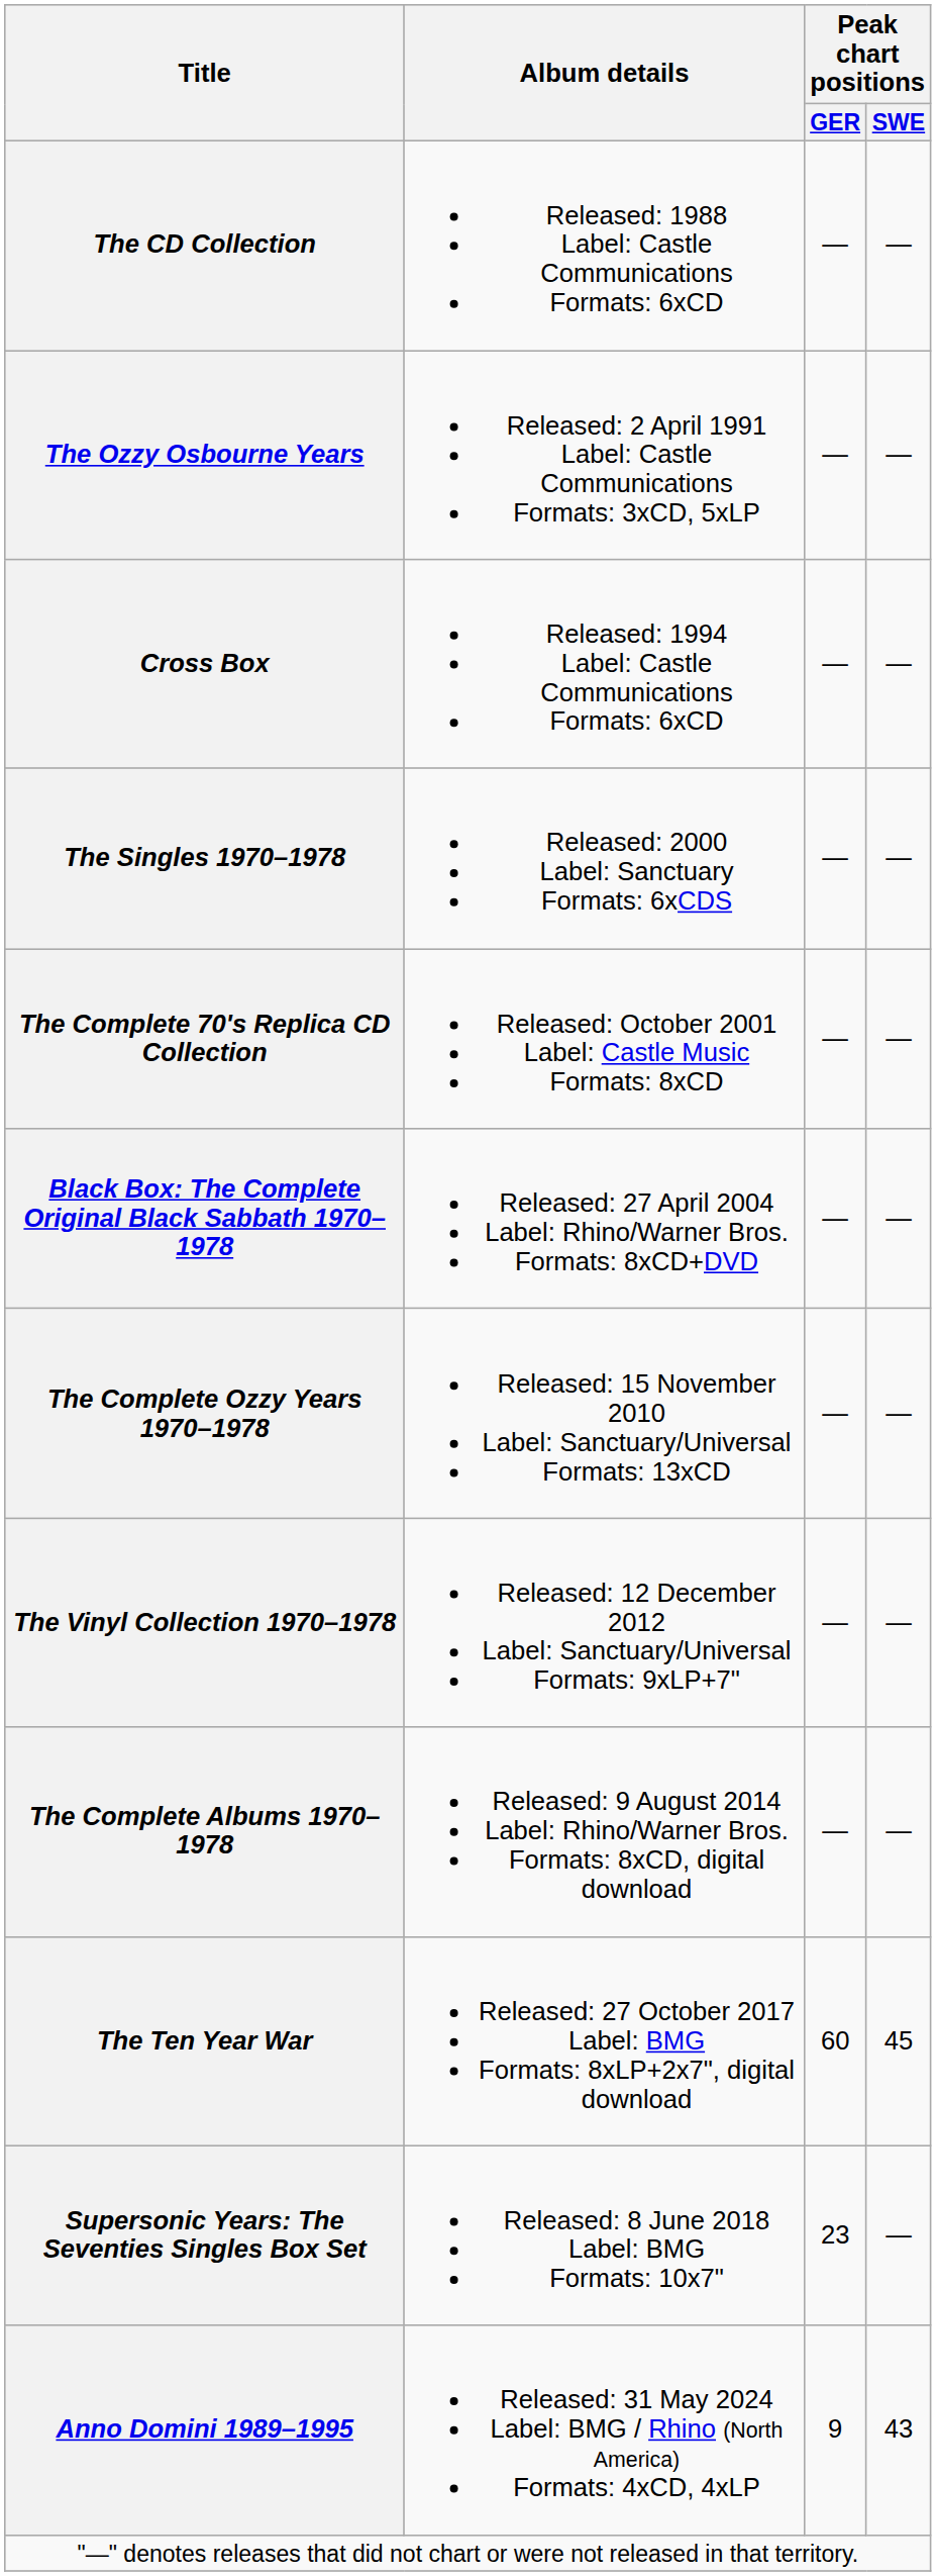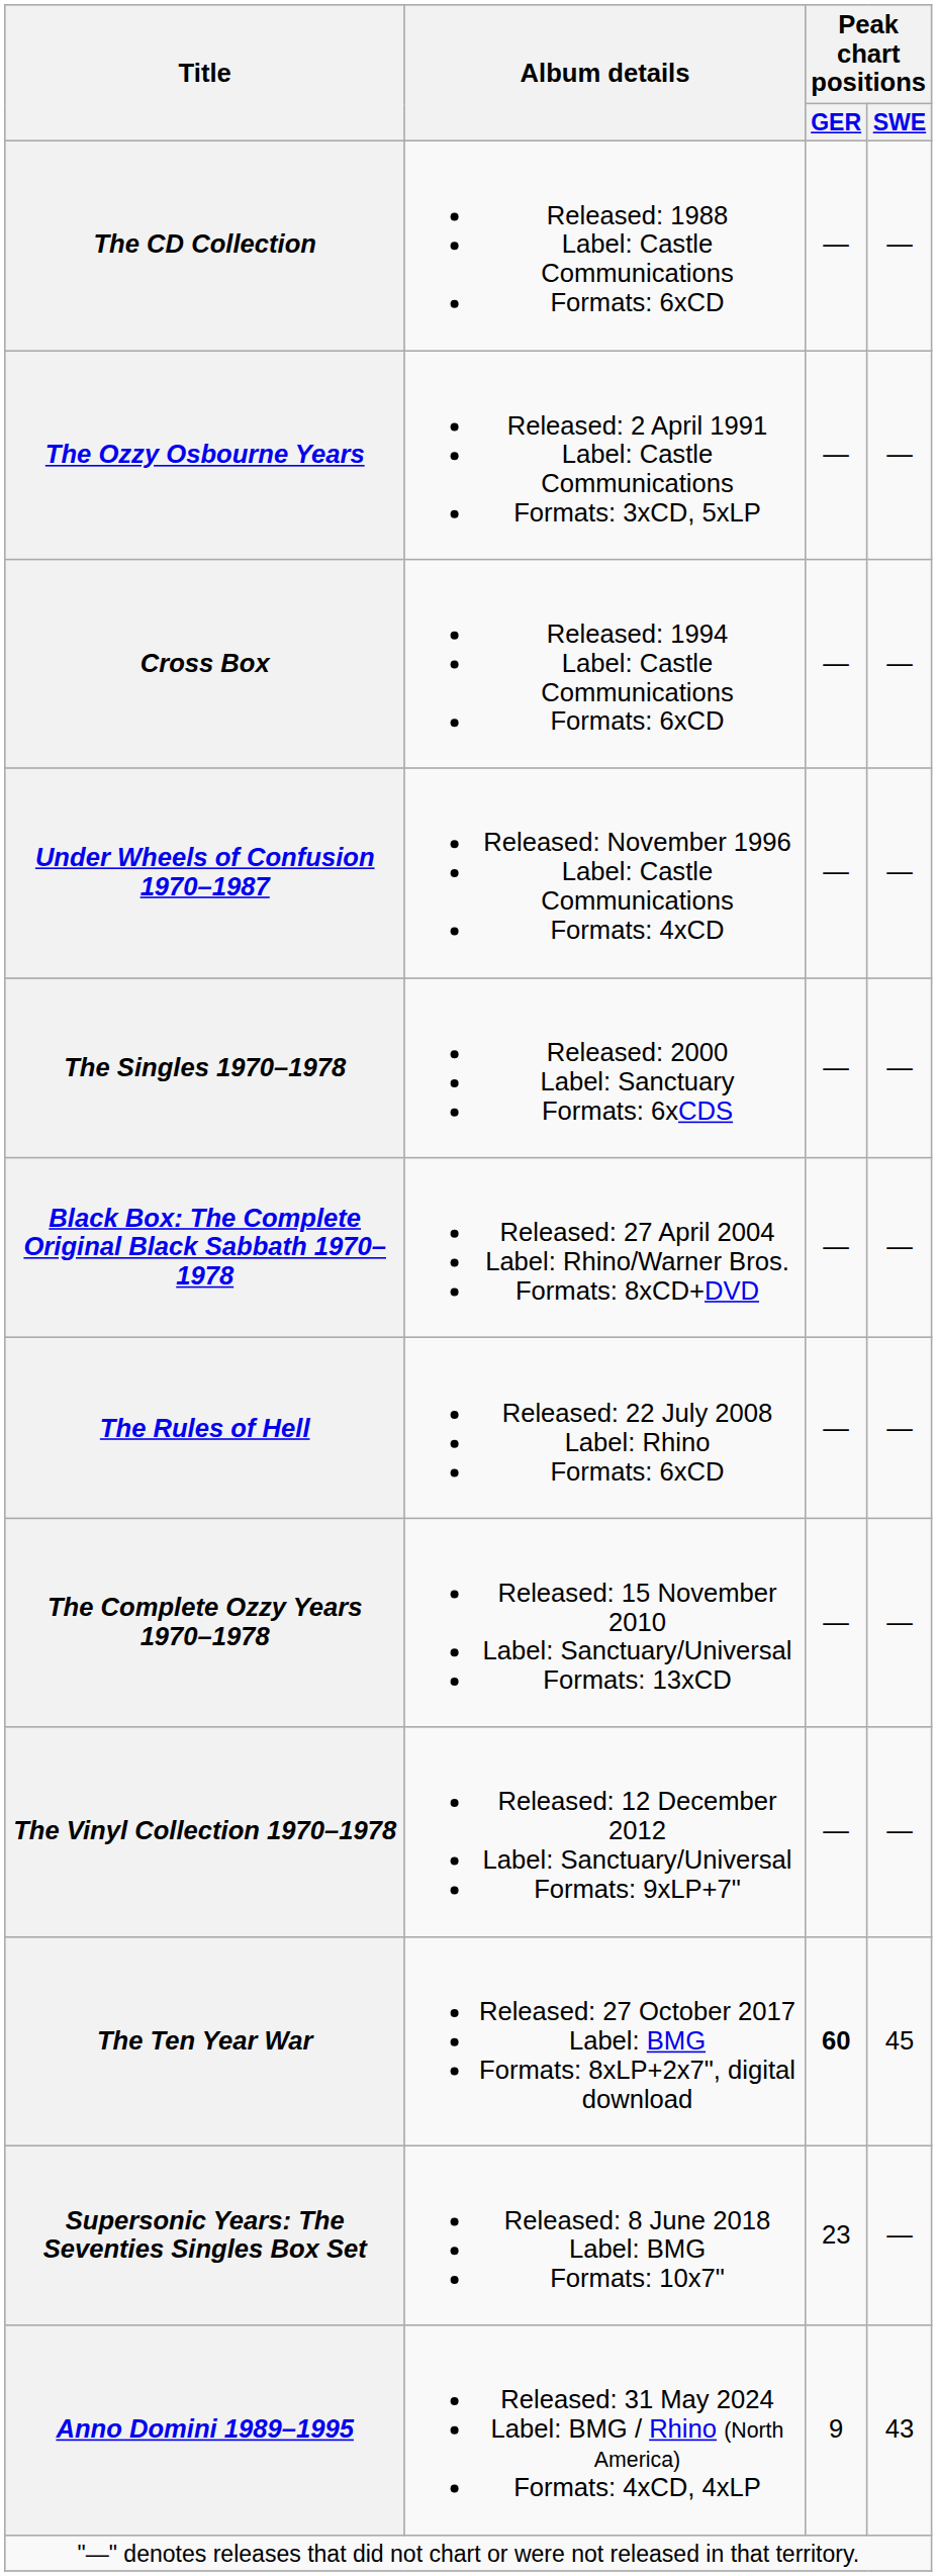 <table class="wikitable plainrowheaders" style="text-align:center;">
 <tr>
 <th rowspan="2" scope="col" style="width:15em;">Title</th>
 <th rowspan="2" scope="col" style="width:15em;">Album details</th>
 <th colspan="2">Peak chart positions</th>
 </tr>
 <tr>
 <th scope="col" style="width:2em;font-size:90%;"><a href='#'>GER</a><br></th>
 <th scope="col" style="width:2em;font-size:90%;"><a href='#'>SWE</a><br></th>
 </tr>
 <tr>
 <th scope="row"><em>The CD Collection</em></th>
 <td><br><ul><li>Released: 1988</li><li>Label: Castle Communications</li><li>Formats: 6xCD</li></ul></td>
 <td>—</td>
 <td>—</td>
 </tr>
 <tr>
 <th scope="row"><em><a href='#'>The Ozzy Osbourne Years</a></em></th>
 <td><br><ul><li>Released: 2 April 1991</li><li>Label: Castle Communications</li><li>Formats: 3xCD, 5xLP</li></ul></td>
 <td>—</td>
 <td>—</td>
 </tr>
 <tr>
 <th scope="row"><em>Cross Box</em></th>
 <td><br><ul><li>Released: 1994</li><li>Label: Castle Communications</li><li>Formats: 6xCD</li></ul></td>
 <td>—</td>
 <td>—</td>
 </tr>
 <tr>
+<th scope="row"><em><a href='#'>Under Wheels of Confusion 1970–1987</a></em></th>
+<td><br><ul><li>Released: November 1996</li><li>Label: Castle Communications</li><li>Formats: 4xCD</li></ul></td>
+<td>—</td>
+<td>—</td>
+</tr>
+<tr>
 <th scope="row"><em>The Singles 1970–1978</em></th>
 <td><br><ul><li>Released: 2000</li><li>Label: Sanctuary</li><li>Formats: 6x<a href='#'>CDS</a></li></ul></td>
 <td>—</td>
 <td>—</td>
 </tr>
 <tr>
-<th scope="row"><em>The Complete 70's Replica CD Collection</em></th>
-<td><br><ul><li>Released: October 2001</li><li>Label: <a href='#'>Castle Music</a></li><li>Formats: 8xCD</li></ul></td>
+<th scope="row"><em><a href='#'>Black Box: The Complete Original Black Sabbath 1970–1978</a></em></th>
+<td><br><ul><li>Released: 27 April 2004</li><li>Label: Rhino/Warner Bros.</li><li>Formats: 8xCD+<a href='#'>DVD</a></li></ul></td>
 <td>—</td>
 <td>—</td>
 </tr>
 <tr>
-<th scope="row"><em><a href='#'>Black Box: The Complete Original Black Sabbath 1970–1978</a></em></th>
-<td><br><ul><li>Released: 27 April 2004</li><li>Label: Rhino/Warner Bros.</li><li>Formats: 8xCD+<a href='#'>DVD</a></li></ul></td>
+<th scope="row"><em><a href='#'>The Rules of Hell</a></em></th>
+<td><br><ul><li>Released: 22  July 2008</li><li>Label: Rhino</li><li>Formats: 6xCD</li></ul></td>
 <td>—</td>
 <td>—</td>
 </tr>
 <tr>
 <th scope="row"><em>The Complete Ozzy Years 1970–1978</em></th>
 <td><br><ul><li>Released: 15 November 2010</li><li>Label: Sanctuary/Universal</li><li>Formats: 13xCD</li></ul></td>
 <td>—</td>
 <td>—</td>
 </tr>
 <tr>
 <th scope="row"><em>The Vinyl Collection 1970–1978</em></th>
 <td><br><ul><li>Released: 12 December 2012</li><li>Label: Sanctuary/Universal</li><li>Formats: 9xLP+7"</li></ul></td>
 <td>—</td>
 <td>—</td>
 </tr>
 <tr>
-<th scope="row"><em>The Complete Albums 1970–1978</em></th>
-<td><br><ul><li>Released: 9 August 2014</li><li>Label: Rhino/Warner Bros.</li><li>Formats: 8xCD, digital download</li></ul></td>
-<td>—</td>
-<td>—</td>
-</tr>
-<tr>
 <th scope="row"><em>The Ten Year War</em></th>
 <td><br><ul><li>Released: 27 October 2017</li><li>Label: <a href='#'>BMG</a></li><li>Formats: 8xLP+2x7", digital download</li></ul></td>
-<td>60</td>
+<td><strong>60</strong></td>
 <td>45</td>
 </tr>
 <tr>
 <th scope="row"><em>Supersonic Years: The Seventies Singles Box Set</em></th>
 <td><br><ul><li>Released: 8 June 2018</li><li>Label: BMG</li><li>Formats: 10x7"</li></ul></td>
 <td>23</td>
 <td>—</td>
 </tr>
 <tr>
 <th scope="row"><em><a href='#'>Anno Domini 1989–1995</a></em></th>
 <td><br><ul><li>Released: 31 May 2024</li><li>Label: BMG / <a href='#'>Rhino</a> <small>(North America)</small></li><li>Formats: 4xCD, 4xLP</li></ul></td>
 <td>9</td>
 <td>43<br></td>
 </tr>
 <tr>
 <td colspan="4" style="font-size:90%">"—" denotes releases that did not chart or were not released in that territory.</td>
 </tr>
 </table>
